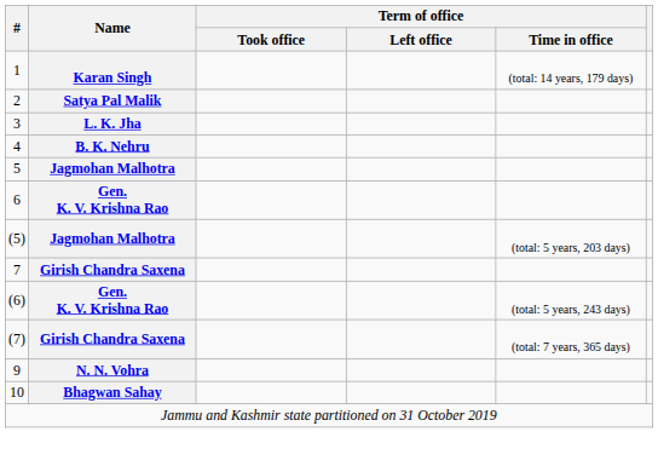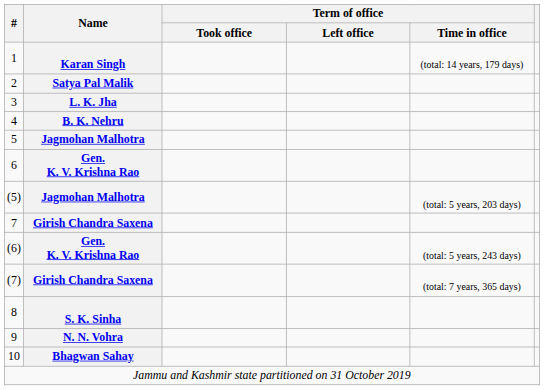 <table class="wikitable sortable plainrowheaders" style="text-align:center;">
 <tr>
 <th scope="col" rowspan=2>#</th>
 <th scope="col" rowspan=2 width="180px">Name</th>
 <th scope="col" colspan=3>Term of office</th>
 <th scope="col" rowspan=2></th>
 </tr>
 <tr>
 <th scope="col" width="160px">Took office</th>
 <th scope="col" width="160px">Left office</th>
 <th scope="col" width="160px">Time in office</th>
 </tr>
 <tr>
 <td>1</td>
 <th scope="row"><strong><br><a href='#'>Karan Singh</a></strong></th>
 <td></td>
 <td></td>
 <td><br><small>(total: 14 years, 179 days)</small></td>
 <td></td>
 </tr>
 <tr>
 <td>2</td>
 <th scope="row"><strong><a href='#'>Satya Pal Malik</a></strong></th>
 <td></td>
 <td></td>
 <td></td>
 <td></td>
 </tr>
 <tr>
 <td>3</td>
 <th scope="row"><a href='#'><strong>L. K. Jha</strong></a><br></th>
 <td></td>
 <td></td>
 <td></td>
 <td></td>
 </tr>
 <tr>
 <td>4</td>
 <th scope="row"><a href='#'><strong>B. K. Nehru</strong></a><br></th>
 <td></td>
 <td></td>
 <td></td>
 <td></td>
 </tr>
 <tr>
 <td>5</td>
 <th scope="row"><a href='#'><strong>Jagmohan Malhotra</strong></a><br></th>
 <td></td>
 <td></td>
 <td></td>
 <td></td>
 </tr>
 <tr>
 <td>6</td>
 <th scope="row"><a href='#'>Gen.</a><br><strong><a href='#'>K. V. Krishna Rao</a></strong><br></th>
 <td></td>
 <td></td>
 <td></td>
 <td></td>
 </tr>
 <tr>
 <td>(5)</td>
 <th scope="row"><a href='#'><strong>Jagmohan Malhotra</strong></a><br></th>
 <td></td>
 <td></td>
 <td><br><small>(total: 5 years, 203 days)</small></td>
 <td></td>
 </tr>
 <tr>
 <td>7</td>
 <th scope="row"><strong><a href='#'>Girish Chandra Saxena</a></strong><br></th>
 <td></td>
 <td></td>
 <td></td>
 <td></td>
 </tr>
 <tr>
 <td>(6)</td>
 <th scope="row"><a href='#'>Gen.</a><br><strong><a href='#'>K. V. Krishna Rao</a></strong><br></th>
 <td></td>
 <td></td>
 <td><br><small>(total: 5 years, 243 days)</small></td>
 <td></td>
 </tr>
 <tr>
 <td>(7)</td>
 <th scope="row"><strong><a href='#'>Girish Chandra Saxena</a></strong><br></th>
 <td></td>
 <td></td>
 <td><br><small>(total: 7 years, 365 days)</small></td>
 <td></td>
 </tr>
 <tr>
+<td>8</td>
+<th scope="row"><br><a href='#'><strong>S. K. Sinha</strong></a><br></th>
+<td></td>
+<td></td>
+<td></td>
+<td></td>
+</tr>
+<tr>
 <td>9</td>
 <th scope="row"><a href='#'><strong>N. N. Vohra</strong></a><br></th>
 <td></td>
 <td></td>
 <td></td>
 <td></td>
 </tr>
 <tr>
 <td>10</td>
 <th scope="row"><strong><a href='#'>Bhagwan Sahay</a></strong><br></th>
 <td></td>
 <td></td>
 <td></td>
 <td></td>
 </tr>
 <tr>
 <td colspan="6"><em>Jammu and Kashmir state partitioned on 31 October 2019</em></td>
 </tr>
 </table>
